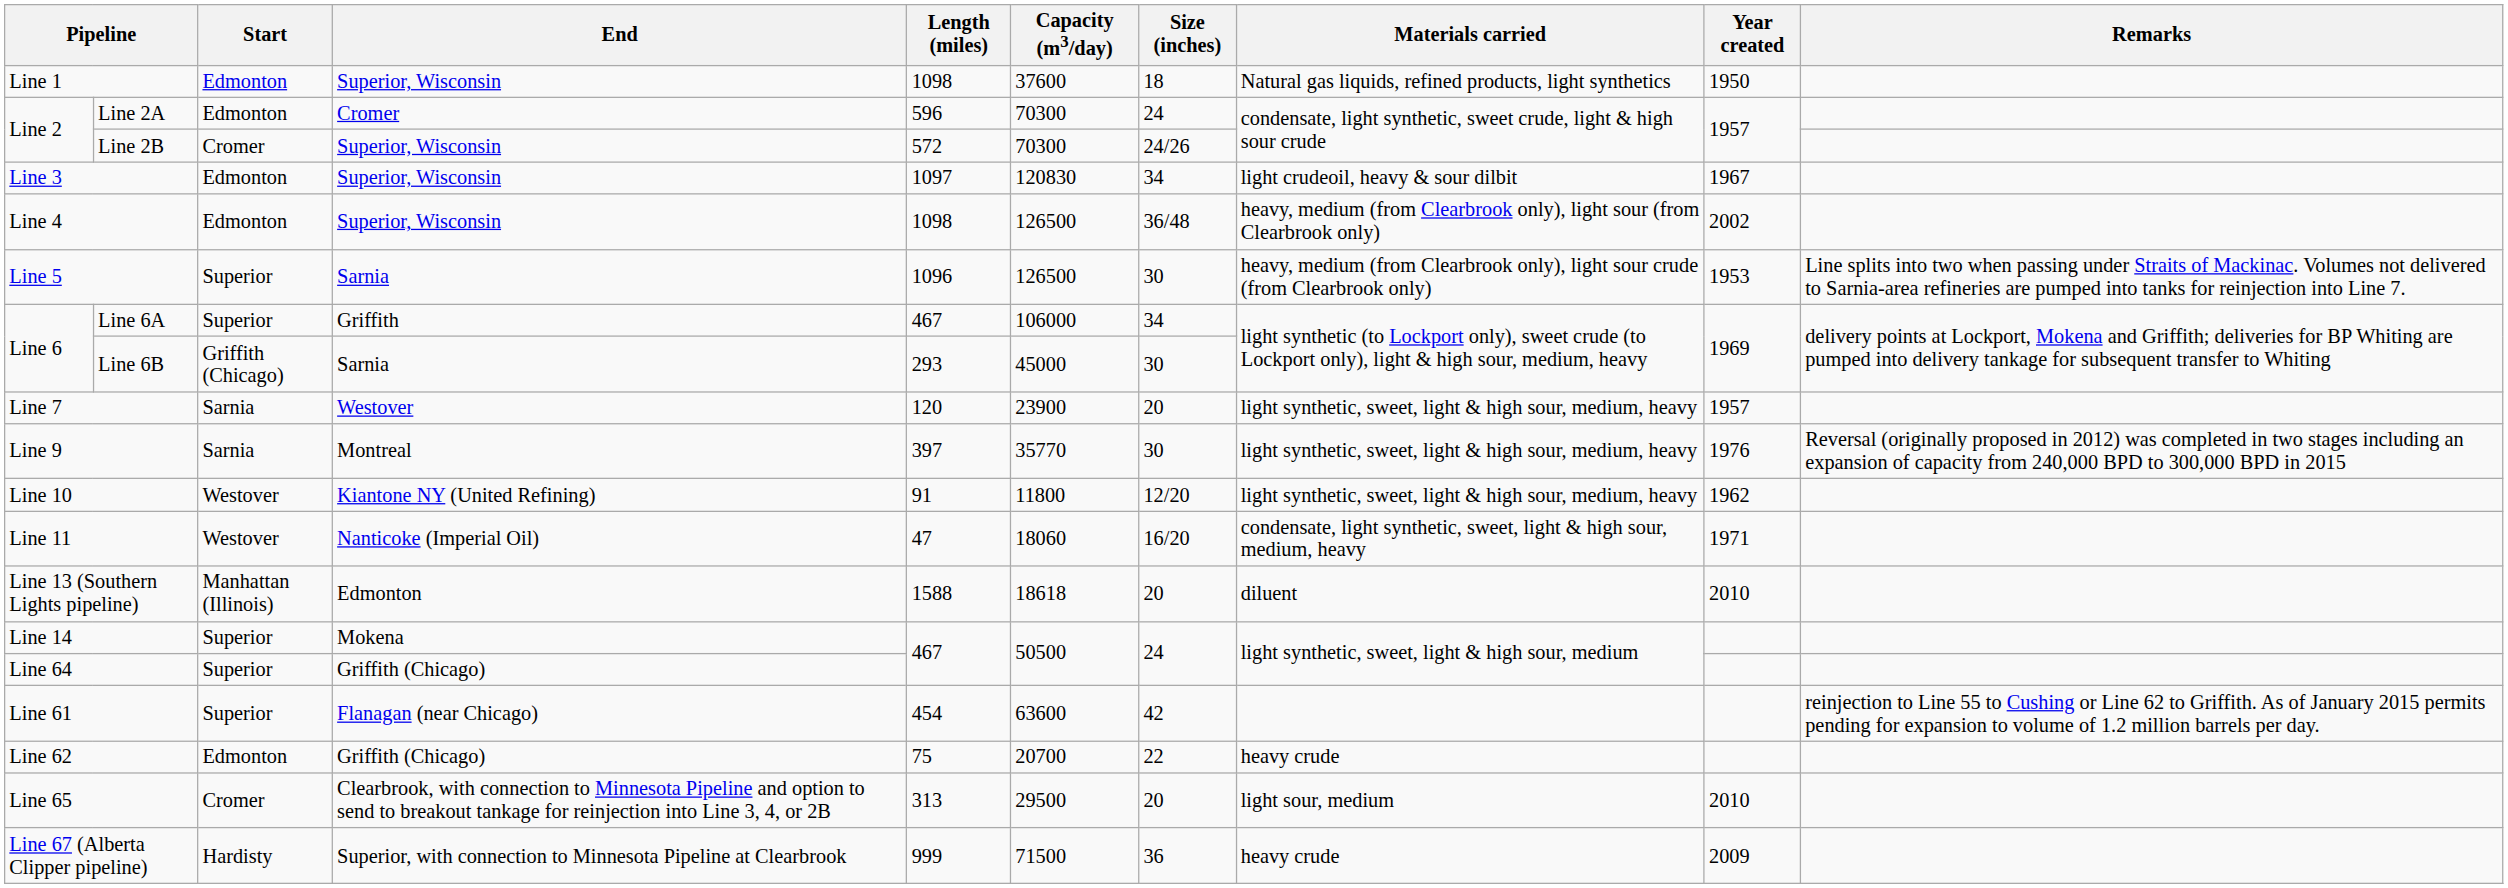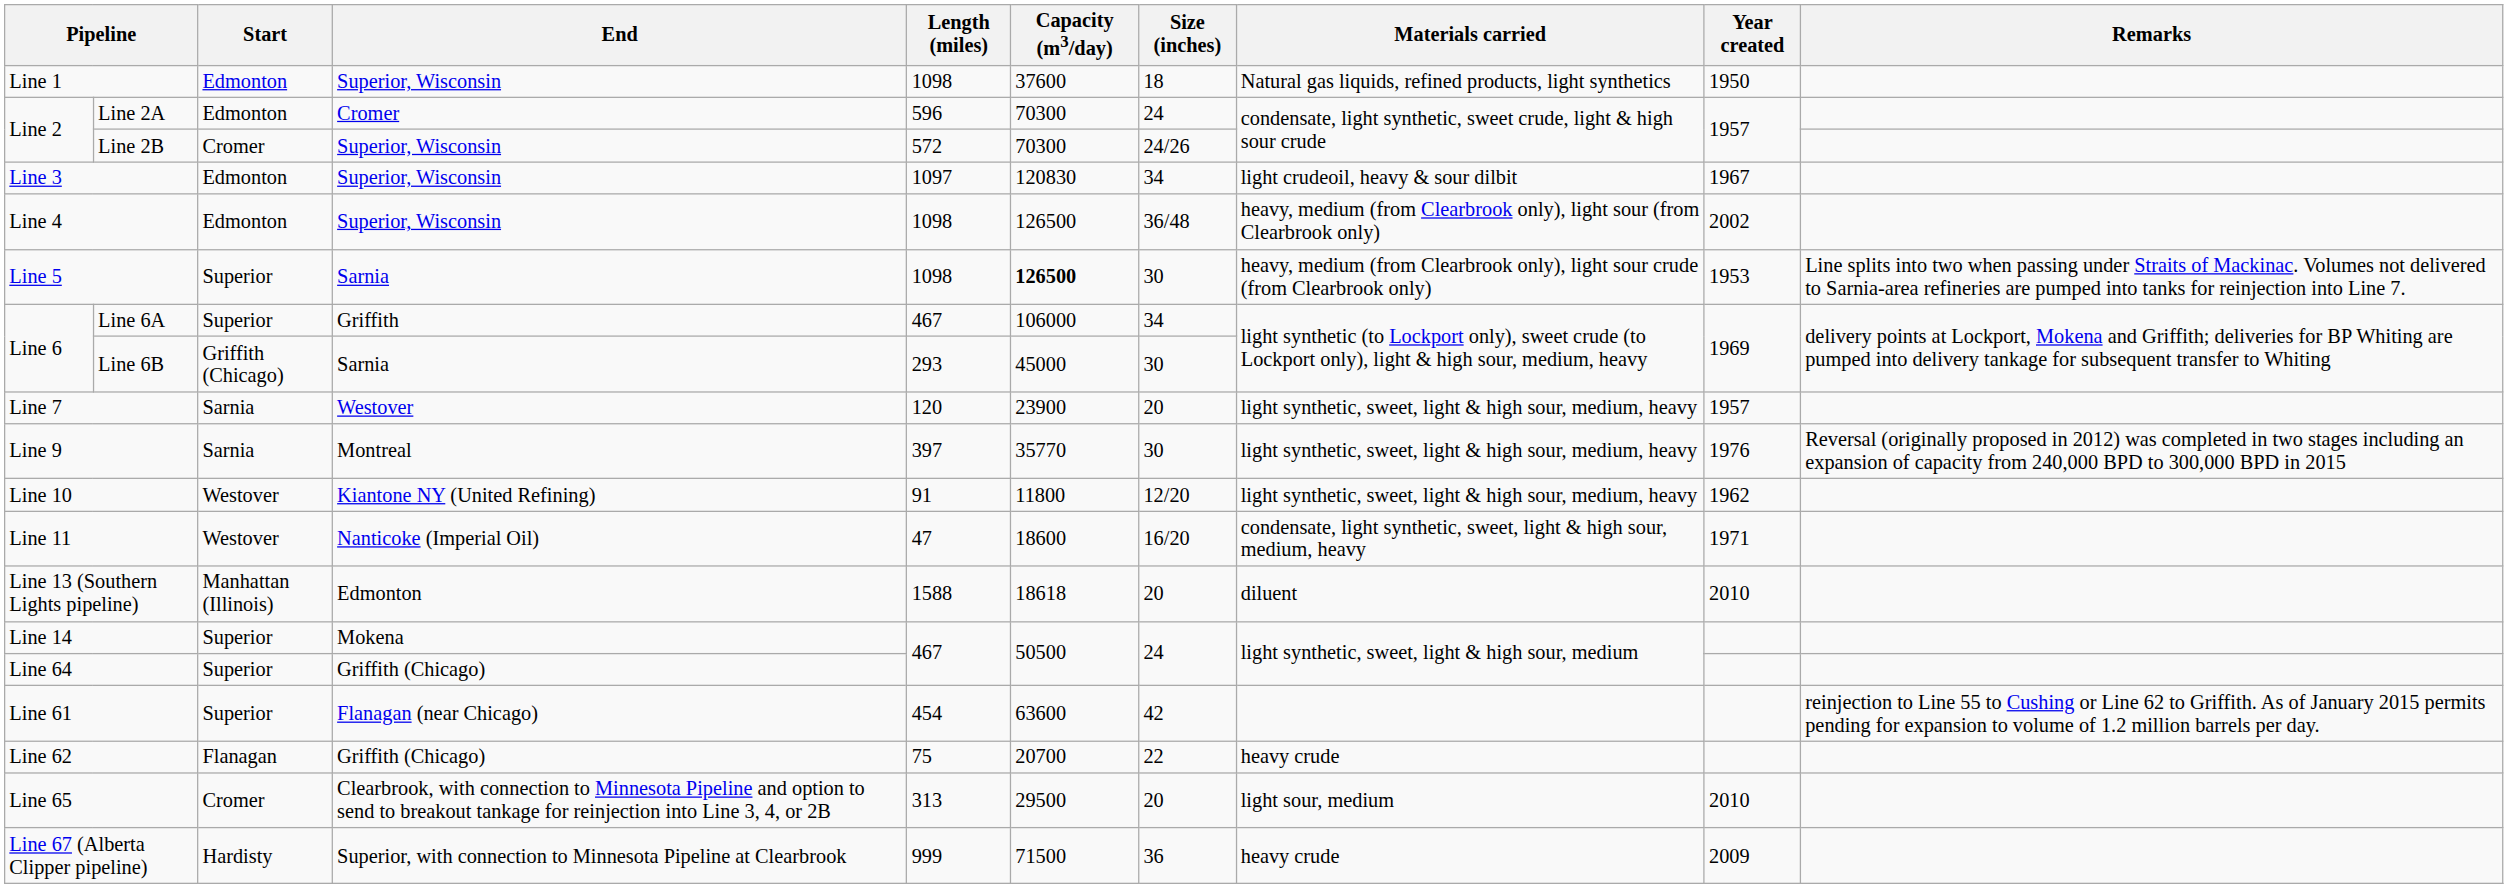 <table class="wikitable">
 <tr>
 <th colspan=2>Pipeline</th>
 <th>Start</th>
 <th>End</th>
 <th>Length (miles)</th>
 <th>Capacity (m<sup>3</sup>/day)</th>
 <th>Size (inches)</th>
 <th>Materials carried</th>
 <th>Year created</th>
 <th>Remarks</th>
 </tr>
 <tr>
 <td colspan= 2>Line 1</td>
 <td><a href='#'>Edmonton</a></td>
 <td><a href='#'>Superior, Wisconsin</a></td>
 <td>1098</td>
 <td>37600</td>
 <td>18</td>
 <td>Natural gas liquids, refined products, light synthetics</td>
 <td>1950</td>
 <td></td>
 </tr>
 <tr>
 <td rowspan = 2>Line 2</td>
 <td>Line 2A</td>
 <td>Edmonton</td>
 <td><a href='#'>Cromer</a></td>
 <td>596</td>
 <td>70300</td>
 <td>24</td>
 <td rowspan=2>condensate, light synthetic, sweet crude, light & high sour crude</td>
 <td rowspan=2>1957</td>
 <td></td>
 </tr>
 <tr>
 <td>Line 2B</td>
 <td>Cromer</td>
 <td><a href='#'>Superior, Wisconsin</a></td>
 <td>572</td>
 <td>70300</td>
 <td>24/26</td>
 <td></td>
 </tr>
 <tr>
 <td colspan=2><a href='#'>Line 3</a></td>
 <td>Edmonton</td>
 <td><a href='#'>Superior, Wisconsin</a></td>
 <td>1097</td>
 <td>120830</td>
 <td>34</td>
 <td>light crudeoil, heavy & sour dilbit</td>
 <td>1967</td>
 <td></td>
 </tr>
 <tr>
 <td colspan=2>Line 4</td>
 <td>Edmonton</td>
 <td><a href='#'>Superior, Wisconsin</a></td>
 <td>1098</td>
 <td>126500</td>
 <td>36/48</td>
 <td>heavy, medium (from <a href='#'>Clearbrook</a> only), light sour (from Clearbrook only)</td>
 <td>2002</td>
 <td></td>
 </tr>
 <tr>
 <td colspan = 2><a href='#'>Line 5</a></td>
 <td>Superior</td>
 <td><a href='#'>Sarnia</a></td>
-<td>1096</td>
-<td>126500</td>
+<td>1098</td>
+<td><strong>126500</strong></td>
 <td>30</td>
 <td>heavy, medium (from Clearbrook only), light sour crude (from Clearbrook only)</td>
 <td>1953</td>
 <td>Line splits into two when passing under <a href='#'>Straits of Mackinac</a>. Volumes not delivered to Sarnia-area refineries are pumped into tanks for reinjection into Line 7.<br></td>
 </tr>
 <tr>
 <td rowspan = 2>Line 6</td>
 <td>Line 6A</td>
 <td>Superior</td>
 <td>Griffith</td>
 <td>467</td>
 <td>106000</td>
 <td>34</td>
 <td rowspan="2">light synthetic (to <a href='#'>Lockport</a> only), sweet crude (to Lockport only), light & high sour, medium, heavy</td>
 <td rowspan="2">1969</td>
 <td rowspan="2">delivery points at Lockport, <a href='#'>Mokena</a> and Griffith; deliveries for BP Whiting are pumped into delivery tankage for subsequent transfer to Whiting</td>
 </tr>
 <tr>
 <td>Line 6B</td>
 <td>Griffith (Chicago)</td>
 <td>Sarnia</td>
 <td>293</td>
 <td>45000</td>
 <td>30</td>
 </tr>
 <tr>
 <td colspan= 2>Line 7</td>
 <td>Sarnia</td>
 <td><a href='#'>Westover</a></td>
 <td>120</td>
 <td>23900</td>
 <td>20</td>
 <td>light synthetic, sweet, light & high sour, medium, heavy</td>
 <td>1957</td>
 <td></td>
 </tr>
 <tr>
 <td colspan="2">Line 9</td>
 <td>Sarnia</td>
 <td>Montreal</td>
 <td>397</td>
 <td>35770</td>
 <td>30</td>
 <td>light synthetic, sweet, light & high sour, medium, heavy</td>
 <td>1976</td>
 <td>Reversal (originally proposed in 2012) was completed in two stages including an expansion of capacity from 240,000 BPD to 300,000 BPD in 2015</td>
 </tr>
 <tr>
 <td colspan= 2>Line 10</td>
 <td>Westover</td>
 <td><a href='#'>Kiantone NY</a> (United Refining)</td>
 <td>91</td>
 <td>11800</td>
 <td>12/20</td>
 <td>light synthetic, sweet, light & high sour, medium, heavy</td>
 <td>1962</td>
 <td></td>
 </tr>
 <tr>
 <td colspan= 2>Line 11</td>
 <td>Westover</td>
 <td><a href='#'>Nanticoke</a> (Imperial Oil)</td>
 <td>47</td>
-<td>18060</td>
+<td>18600</td>
 <td>16/20</td>
 <td>condensate, light synthetic, sweet, light & high sour, medium, heavy</td>
 <td>1971</td>
 <td></td>
 </tr>
 <tr>
 <td colspan="2">Line 13 (Southern Lights pipeline)</td>
 <td>Manhattan (Illinois)</td>
 <td>Edmonton</td>
 <td>1588</td>
 <td>18618</td>
 <td>20</td>
 <td>diluent</td>
 <td>2010<br></td>
 </tr>
 <tr>
 <td colspan= 2>Line 14</td>
 <td>Superior</td>
 <td>Mokena</td>
 <td rowspan=2>467</td>
 <td rowspan=2>50500</td>
 <td rowspan=2>24</td>
 <td rowspan=2>light synthetic, sweet, light & high sour, medium</td>
 <td></td>
 <td></td>
 </tr>
 <tr>
 <td colspan= 2>Line 64</td>
 <td>Superior</td>
 <td>Griffith (Chicago)</td>
 <td></td>
 <td></td>
 </tr>
 <tr>
 <td colspan= 2>Line 61</td>
 <td>Superior</td>
 <td><a href='#'>Flanagan</a> (near Chicago)</td>
 <td>454</td>
 <td>63600</td>
 <td>42</td>
 <td></td>
 <td></td>
 <td>reinjection to Line 55 to <a href='#'>Cushing</a> or Line 62 to Griffith. As of January 2015 permits pending for expansion to volume of 1.2 million barrels per day.</td>
 </tr>
 <tr>
 <td colspan= 2>Line 62</td>
-<td>Edmonton</td>
+<td>Flanagan</td>
 <td>Griffith (Chicago)</td>
 <td>75</td>
 <td>20700</td>
 <td>22</td>
 <td>heavy crude</td>
 <td></td>
 <td></td>
 </tr>
 <tr>
 <td colspan= 2>Line 65</td>
 <td>Cromer</td>
 <td>Clearbrook, with connection to <a href='#'>Minnesota Pipeline</a> and option to send to breakout tankage for reinjection into Line 3, 4, or 2B</td>
 <td>313</td>
 <td>29500</td>
 <td>20</td>
 <td>light sour, medium</td>
 <td>2010</td>
 <td></td>
 </tr>
 <tr>
 <td colspan= 2><a href='#'>Line 67</a> (Alberta Clipper pipeline)</td>
 <td>Hardisty</td>
 <td>Superior, with connection to Minnesota Pipeline at Clearbrook</td>
 <td>999</td>
 <td>71500</td>
 <td>36</td>
 <td>heavy crude</td>
 <td>2009</td>
 <td></td>
 </tr>
 <tr>
 </tr>
 </table>
